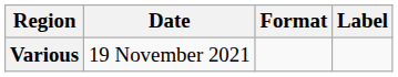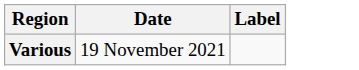 <table class="wikitable plainrowheaders">
 <tr>
 <th scope="col">Region</th>
 <th scope="col">Date</th>
-<th scope="col">Format</th>
 <th scope="col">Label</th>
 </tr>
 <tr>
 <th scope="row">Various</th>
 <td>19 November 2021</td>
 <td></td>
-<td></td>
 </tr>
 </table>
